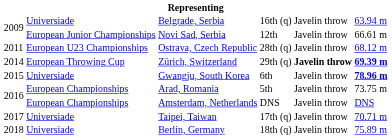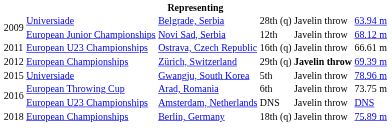 <table>
 <tr>
 <th colspan="6">Representing </th>
 </tr>
 <tr>
 <td rowspan=2>2009</td>
 <td><a href='#'>Universiade</a></td>
 <td><a href='#'>Belgrade, Serbia</a></td>
-<td>16th (q)</td>
+<td>28th (q)</td>
 <td>Javelin throw</td>
 <td><a href='#'>63.94 m</a></td>
 </tr>
 <tr>
 <td><a href='#'>European Junior Championships</a></td>
 <td><a href='#'>Novi Sad, Serbia</a></td>
 <td>12th</td>
 <td>Javelin throw</td>
-<td>66.61 m</td>
+<td><a href='#'>68.12 m</a></td>
 </tr>
 <tr>
 <td>2011</td>
 <td><a href='#'>European U23 Championships</a></td>
 <td><a href='#'>Ostrava, Czech Republic</a></td>
-<td>28th (q)</td>
+<td>16th (q)</td>
 <td>Javelin throw</td>
-<td><a href='#'>68.12 m</a></td>
+<td>66.61 m</td>
 </tr>
 <tr>
-<td>2014</td>
-<td><a href='#'>European Throwing Cup</a></td>
+<td>2012</td>
+<td><a href='#'>European Championships</a></td>
 <td><a href='#'>Zürich, Switzerland</a></td>
 <td>29th (q)</td>
 <td><strong>Javelin throw</strong></td>
-<td><strong><a href='#'>69.39 m</a></strong></td>
+<td><a href='#'>69.39 m</a></td>
 </tr>
 <tr>
 <td>2015</td>
 <td><a href='#'>Universiade</a></td>
 <td><a href='#'>Gwangju, South Korea</a></td>
-<td>6th</td>
+<td>5th</td>
 <td>Javelin throw</td>
-<td><strong><a href='#'>78.96 m</a></strong></td>
+<td><a href='#'>78.96 m</a></td>
 </tr>
 <tr>
 <td rowspan=2>2016</td>
-<td><a href='#'>European Championships</a></td>
+<td><a href='#'>European Throwing Cup</a></td>
 <td><a href='#'>Arad, Romania</a></td>
-<td>5th</td>
+<td>6th</td>
 <td>Javelin throw</td>
 <td>73.75 m</td>
 </tr>
 <tr>
-<td><a href='#'>European Championships</a></td>
+<td><a href='#'>European U23 Championships</a></td>
 <td><a href='#'>Amsterdam, Netherlands</a></td>
 <td>DNS</td>
 <td>Javelin throw</td>
 <td><a href='#'>DNS</a></td>
 </tr>
 <tr>
-<td>2017</td>
-<td><a href='#'>Universiade</a></td>
-<td><a href='#'>Taipei, Taiwan</a></td>
-<td>17th (q)</td>
-<td>Javelin throw</td>
-<td><a href='#'>70.71 m</a></td>
-</tr>
-<tr>
 <td>2018</td>
-<td><a href='#'>Universiade</a></td>
+<td><a href='#'>European Championships</a></td>
 <td><a href='#'>Berlin, Germany</a></td>
 <td>18th (q)</td>
 <td>Javelin throw</td>
 <td><a href='#'>75.89 m</a></td>
 </tr>
 </table>
